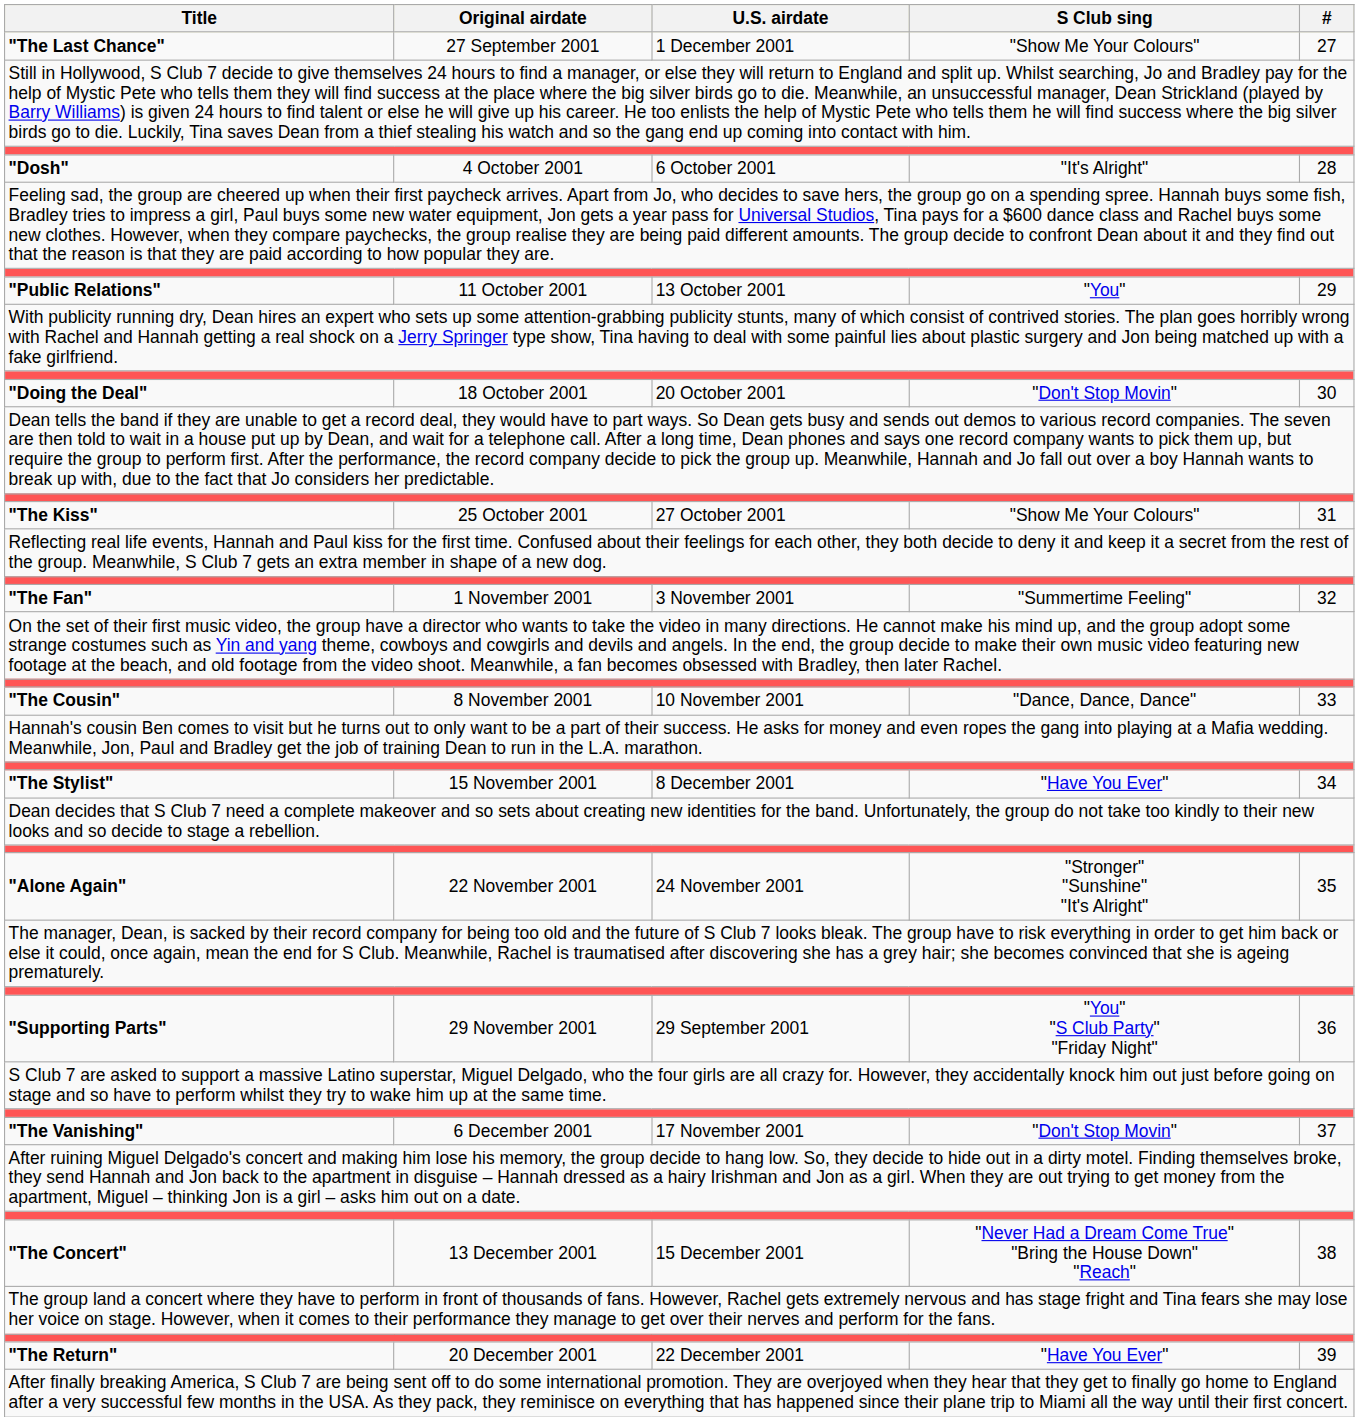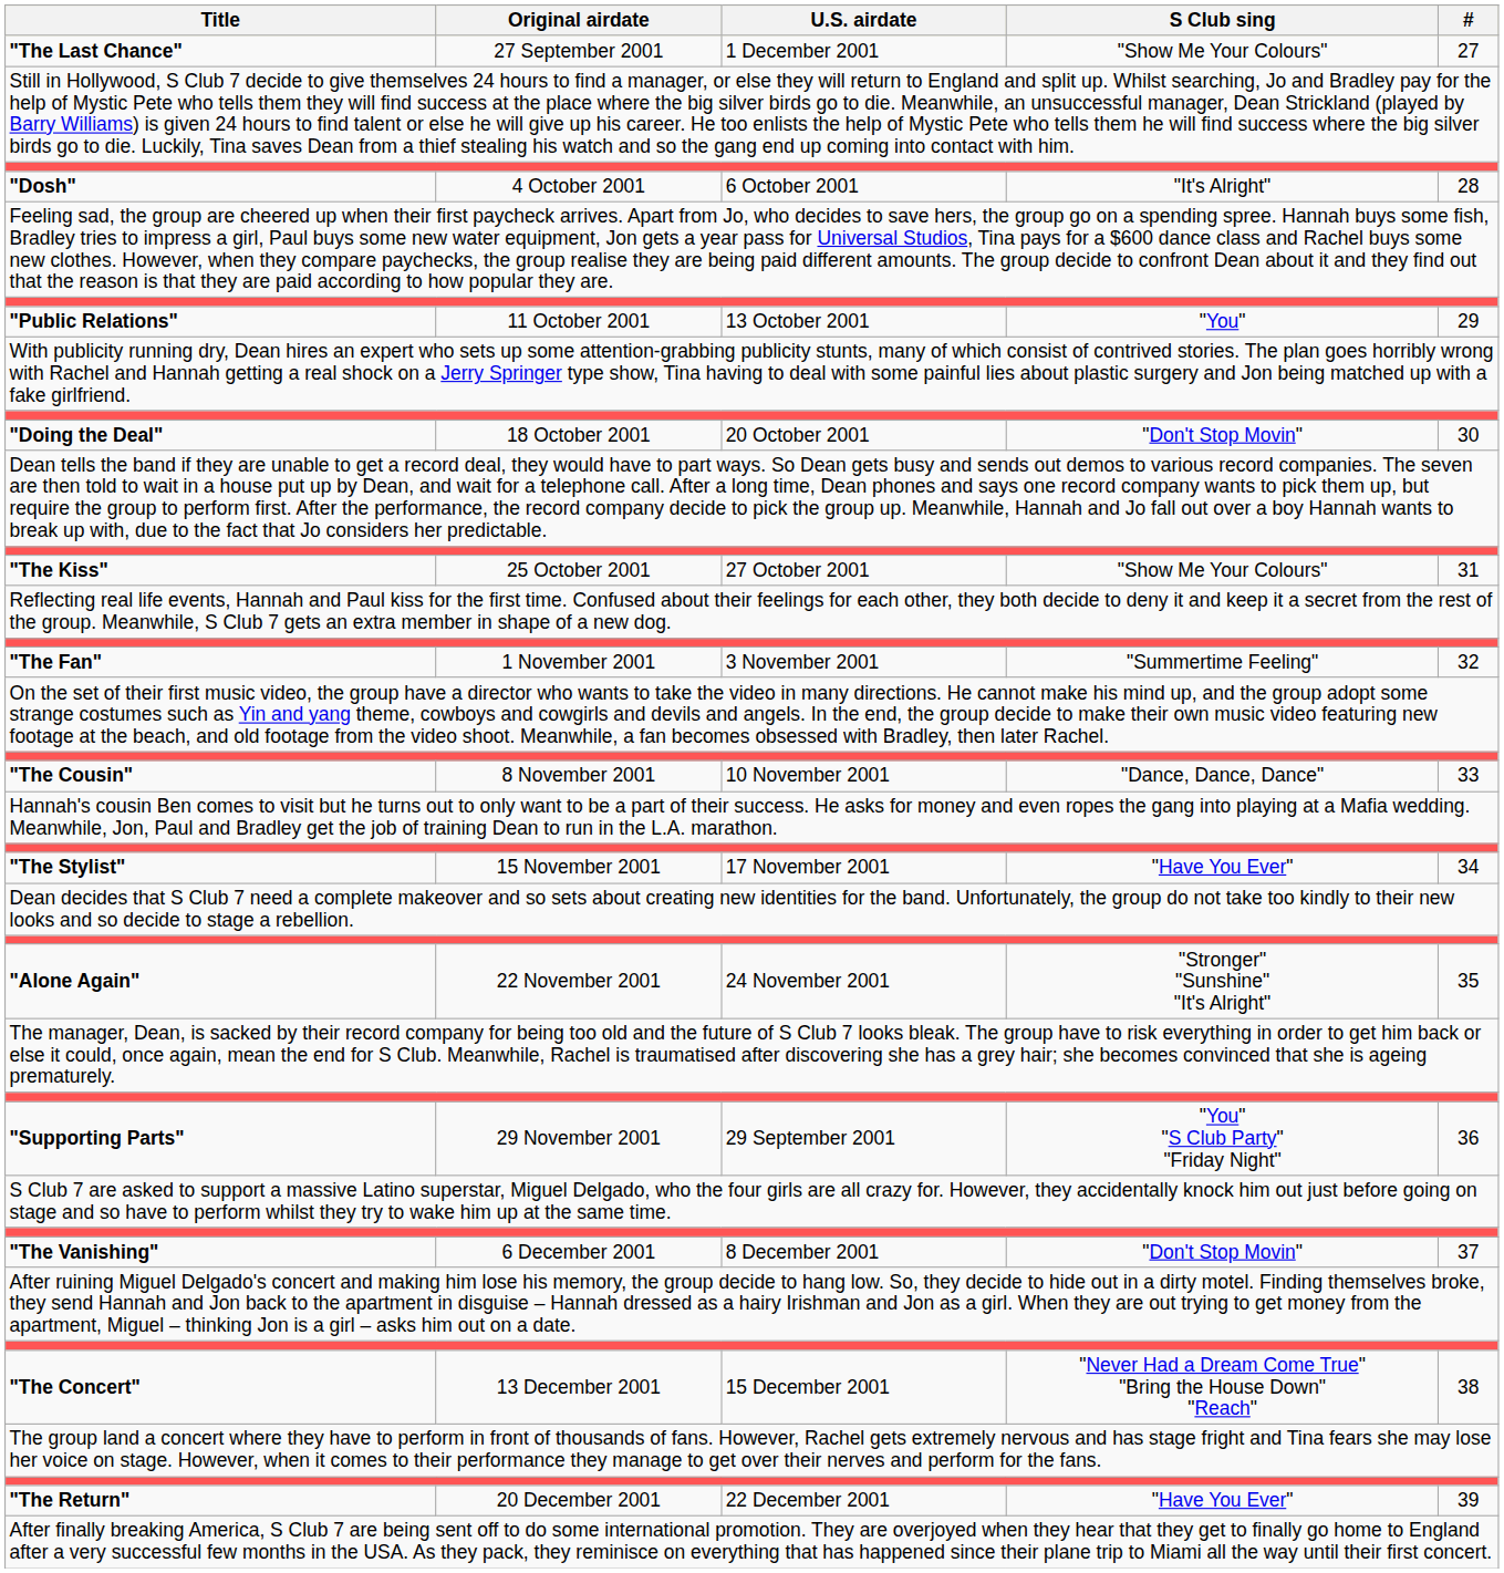 <table class="wikitable" style=width:98%;>
 <tr bgcolor="#FFFFBF">
 <th width="350">Title</th>
 <th align="center">Original airdate</th>
 <th>U.S. airdate</th>
 <th align="center">S Club sing</th>
 <th align="center">#</th>
 </tr>
 <tr>
 <td><strong>"The Last Chance"</strong></td>
 <td align="center">27 September 2001</td>
 <td>1 December 2001</td>
 <td align="center">"Show Me Your Colours"</td>
 <td align="center">27</td>
 </tr>
 <tr>
 <td colspan="5">Still in Hollywood, S Club 7 decide to give themselves 24 hours to find a manager, or else they will return to England and split up. Whilst searching, Jo and Bradley pay for the help of Mystic Pete who tells them they will find success at the place where the big silver birds go to die. Meanwhile, an unsuccessful manager, Dean Strickland (played by <a href='#'>Barry Williams</a>) is given 24 hours to find talent or else he will give up his career. He too enlists the help of Mystic Pete who tells them he will find success where the big silver birds go to die. Luckily, Tina saves Dean from a thief stealing his watch and so the gang end up coming into contact with him.</td>
 </tr>
 <tr>
 <td colspan="5" bgcolor="FF5555"></td>
 </tr>
 <tr>
 <td><strong>"Dosh"</strong></td>
 <td align="center">4 October 2001</td>
 <td>6 October 2001</td>
 <td align="center">"It's Alright"</td>
 <td align="center">28</td>
 </tr>
 <tr>
 <td colspan="5">Feeling sad, the group are cheered up when their first paycheck arrives. Apart from Jo, who decides to save hers, the group go on a spending spree. Hannah buys some fish, Bradley tries to impress a girl, Paul buys some new water equipment, Jon gets a year pass for <a href='#'>Universal Studios</a>, Tina pays for a $600 dance class and Rachel buys some new clothes. However, when they compare paychecks, the group realise they are being paid different amounts. The group decide to confront Dean about it and they find out that the reason is that they are paid according to how popular they are.</td>
 </tr>
 <tr>
 <td colspan="5" bgcolor="FF5555"></td>
 </tr>
 <tr>
 <td><strong>"Public Relations"</strong></td>
 <td align="center">11 October 2001</td>
 <td>13 October 2001</td>
 <td align="center">"<a href='#'>You</a>"</td>
 <td align="center">29</td>
 </tr>
 <tr>
 <td colspan="5">With publicity running dry, Dean hires an expert who sets up some attention-grabbing publicity stunts, many of which consist of contrived stories. The plan goes horribly wrong with Rachel and Hannah getting a real shock on a <a href='#'>Jerry Springer</a> type show, Tina having to deal with some painful lies about plastic surgery and Jon being matched up with a fake girlfriend.</td>
 </tr>
 <tr>
 <td colspan="5" bgcolor="FF5555"></td>
 </tr>
 <tr>
 <td><strong>"Doing the Deal"</strong></td>
 <td align="center">18 October 2001</td>
 <td>20 October 2001</td>
 <td align="center">"<a href='#'>Don't Stop Movin</a>"</td>
 <td align="center">30</td>
 </tr>
 <tr>
 <td colspan="5">Dean tells the band if they are unable to get a record deal, they would have to part ways. So Dean gets busy and sends out demos to various record companies. The seven are then told to wait in a house put up by Dean, and wait for a telephone call. After a long time, Dean phones and says one record company wants to pick them up, but require the group to perform first. After the performance, the record company decide to pick the group up. Meanwhile, Hannah and Jo fall out over a boy Hannah wants to break up with, due to the fact that Jo considers her predictable.</td>
 </tr>
 <tr>
 <td colspan="5" bgcolor="FF5555"></td>
 </tr>
 <tr>
 <td><strong>"The Kiss"</strong></td>
 <td align="center">25 October 2001</td>
 <td>27 October 2001</td>
 <td align="center">"Show Me Your Colours"</td>
 <td align="center">31</td>
 </tr>
 <tr>
 <td colspan="5">Reflecting real life events, Hannah and Paul kiss for the first time. Confused about their feelings for each other, they both decide to deny it and keep it a secret from the rest of the group. Meanwhile, S Club 7 gets an extra member in shape of a new dog.</td>
 </tr>
 <tr>
 <td colspan="5" bgcolor="FF5555"></td>
 </tr>
 <tr>
 <td><strong>"The Fan"</strong></td>
 <td align="center">1 November 2001</td>
 <td>3 November 2001</td>
 <td align="center">"Summertime Feeling"</td>
 <td align="center">32</td>
 </tr>
 <tr>
 <td colspan="5">On the set of their first music video, the group have a director who wants to take the video in many directions. He cannot make his mind up, and the group adopt some strange costumes such as <a href='#'>Yin and yang</a> theme, cowboys and cowgirls and devils and angels. In the end, the group decide to make their own music video featuring new footage at the beach, and old footage from the video shoot. Meanwhile, a fan becomes obsessed with Bradley, then later Rachel.</td>
 </tr>
 <tr>
 <td colspan="5" bgcolor="FF5555"></td>
 </tr>
 <tr>
 <td><strong>"The Cousin"</strong></td>
 <td align="center">8 November 2001</td>
 <td>10 November 2001</td>
 <td align="center">"Dance, Dance, Dance"</td>
 <td align="center">33</td>
 </tr>
 <tr>
 <td colspan="5">Hannah's cousin Ben comes to visit but he turns out to only want to be a part of their success. He asks for money and even ropes the gang into playing at a Mafia wedding. Meanwhile, Jon, Paul and Bradley get the job of training Dean to run in the L.A. marathon.</td>
 </tr>
 <tr>
 <td colspan="5" bgcolor="FF5555"></td>
 </tr>
 <tr>
 <td><strong>"The Stylist"</strong></td>
 <td align="center">15 November 2001</td>
-<td>8 December 2001</td>
+<td>17 November 2001</td>
 <td align="center">"<a href='#'>Have You Ever</a>"</td>
 <td align="center">34</td>
 </tr>
 <tr>
 <td colspan="5">Dean decides that S Club 7 need a complete makeover and so sets about creating new identities for the band. Unfortunately, the group do not take too kindly to their new looks and so decide to stage a rebellion.</td>
 </tr>
 <tr>
 <td colspan="5" bgcolor="FF5555"></td>
 </tr>
 <tr>
 <td><strong>"Alone Again"</strong></td>
 <td align="center">22 November 2001</td>
 <td>24 November 2001</td>
 <td align="center">"Stronger"<br>"Sunshine" <br> "It's Alright"</td>
 <td align="center">35</td>
 </tr>
 <tr>
 <td colspan="5">The manager, Dean, is sacked by their record company for being too old and the future of S Club 7 looks bleak. The group have to risk everything in order to get him back or else it could, once again, mean the end for S Club. Meanwhile, Rachel is traumatised after discovering she has a grey hair; she becomes convinced that she is ageing prematurely.</td>
 </tr>
 <tr>
 <td colspan="5" bgcolor="FF5555"></td>
 </tr>
 <tr>
 <td><strong>"Supporting Parts"</strong></td>
 <td align="center">29 November 2001</td>
 <td>29 September 2001</td>
 <td align="center">"<a href='#'>You</a>"<br>"<a href='#'>S Club Party</a>"<br>"Friday Night"</td>
 <td align="center">36</td>
 </tr>
 <tr>
 <td colspan="5">S Club 7 are asked to support a massive Latino superstar, Miguel Delgado, who the four girls are all crazy for. However, they accidentally knock him out just before going on stage and so have to perform whilst they try to wake him up at the same time.</td>
 </tr>
 <tr>
 <td colspan="5" bgcolor="FF5555"></td>
 </tr>
 <tr>
 <td><strong>"The Vanishing"</strong></td>
 <td align="center">6 December 2001</td>
-<td>17 November 2001</td>
+<td>8 December 2001</td>
 <td align="center">"<a href='#'>Don't Stop Movin</a>"</td>
 <td align="center">37</td>
 </tr>
 <tr>
 <td colspan="5">After ruining Miguel Delgado's concert and making him lose his memory, the group decide to hang low. So, they decide to hide out in a dirty motel. Finding themselves broke, they send Hannah and Jon back to the apartment in disguise – Hannah dressed as a hairy Irishman and Jon as a girl. When they are out trying to get money from the apartment, Miguel – thinking Jon is a girl – asks him out on a date.</td>
 </tr>
 <tr>
 <td colspan="5" bgcolor="FF5555"></td>
 </tr>
 <tr>
 <td><strong>"The Concert"</strong></td>
 <td align="center">13 December 2001</td>
 <td>15 December 2001</td>
 <td align="center">"<a href='#'>Never Had a Dream Come True</a>"<br>"Bring the House Down"<br>"<a href='#'>Reach</a>"</td>
 <td align="center">38</td>
 </tr>
 <tr>
 <td colspan="5">The group land a concert where they have to perform in front of thousands of fans. However, Rachel gets extremely nervous and has stage fright and Tina fears she may lose her voice on stage. However, when it comes to their performance they manage to get over their nerves and perform for the fans.</td>
 </tr>
 <tr>
 <td colspan="5" bgcolor="FF5555"></td>
 </tr>
 <tr>
 <td><strong>"The Return"</strong></td>
 <td align="center">20 December 2001</td>
 <td>22 December 2001</td>
 <td align="center">"<a href='#'>Have You Ever</a>"</td>
 <td align="center">39</td>
 </tr>
 <tr>
 <td colspan="5">After finally breaking America, S Club 7 are being sent off to do some international promotion. They are overjoyed when they hear that they get to finally go home to England after a very successful few months in the USA. As they pack, they reminisce on everything that has happened since their plane trip to Miami all the way until their first concert.</td>
 </tr>
 </table>
